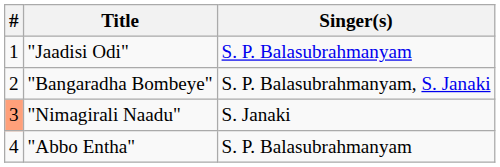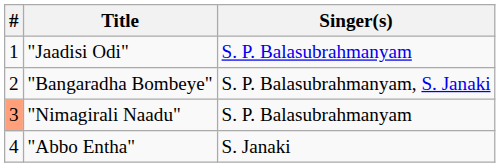 <table class="wikitable" style="font-size:95%;">
 <tr>
 <th>#</th>
 <th>Title</th>
 <th>Singer(s)</th>
 </tr>
 <tr>
 <td>1</td>
 <td>"Jaadisi Odi"</td>
 <td><a href='#'>S. P. Balasubrahmanyam</a></td>
 </tr>
 <tr>
 <td>2</td>
 <td>"Bangaradha Bombeye"</td>
 <td>S. P. Balasubrahmanyam, <a href='#'>S. Janaki</a></td>
 </tr>
 <tr>
 <td style="background: lightsalmon;">3</td>
 <td>"Nimagirali Naadu"</td>
-<td>S. Janaki</td>
+<td>S. P. Balasubrahmanyam</td>
 </tr>
 <tr>
 <td>4</td>
 <td>"Abbo Entha"</td>
-<td>S. P. Balasubrahmanyam</td>
+<td>S. Janaki</td>
 </tr>
 </table>
